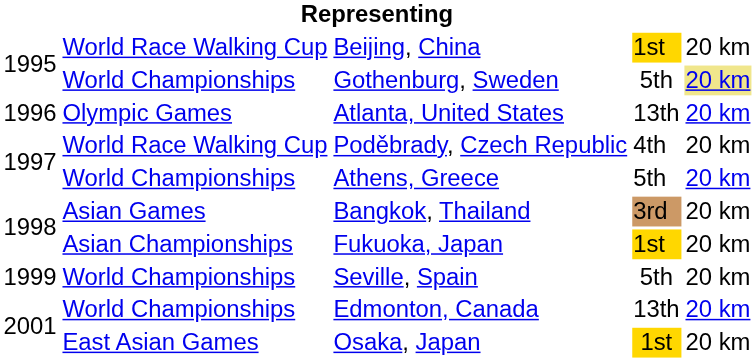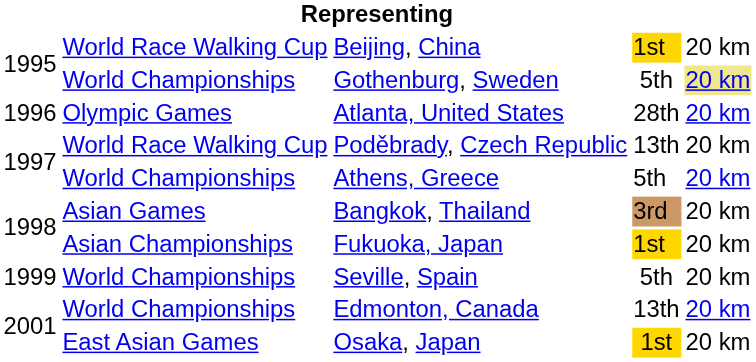 <table>
 <tr>
 <th colspan="5">Representing </th>
 </tr>
 <tr>
 <td rowspan=2>1995</td>
 <td><a href='#'>World Race Walking Cup</a></td>
 <td><a href='#'>Beijing</a>, <a href='#'>China</a></td>
 <td bgcolor="gold">1st</td>
 <td>20 km</td>
 </tr>
 <tr>
 <td><a href='#'>World Championships</a></td>
 <td><a href='#'>Gothenburg</a>, <a href='#'>Sweden</a></td>
 <td align="center">5th</td>
 <td style="background: khaki;"><a href='#'>20 km</a></td>
 </tr>
 <tr>
 <td>1996</td>
 <td><a href='#'>Olympic Games</a></td>
 <td><a href='#'>Atlanta, United States</a></td>
-<td>13th</td>
+<td>28th</td>
 <td><a href='#'>20 km</a></td>
 </tr>
 <tr>
 <td rowspan=2>1997</td>
 <td><a href='#'>World Race Walking Cup</a></td>
 <td><a href='#'>Poděbrady</a>, <a href='#'>Czech Republic</a></td>
-<td>4th</td>
+<td>13th</td>
 <td>20 km</td>
 </tr>
 <tr>
 <td><a href='#'>World Championships</a></td>
 <td><a href='#'>Athens, Greece</a></td>
 <td>5th</td>
 <td><a href='#'>20 km</a></td>
 </tr>
 <tr>
 <td rowspan=2>1998</td>
 <td><a href='#'>Asian Games</a></td>
 <td><a href='#'>Bangkok</a>, <a href='#'>Thailand</a></td>
 <td bgcolor="cc9966">3rd</td>
 <td>20 km</td>
 </tr>
 <tr>
 <td><a href='#'>Asian Championships</a></td>
 <td><a href='#'>Fukuoka, Japan</a></td>
 <td bgcolor="gold">1st</td>
 <td>20 km</td>
 </tr>
 <tr>
 <td>1999</td>
 <td><a href='#'>World Championships</a></td>
 <td><a href='#'>Seville</a>, <a href='#'>Spain</a></td>
 <td align="center">5th</td>
 <td>20 km</td>
 </tr>
 <tr>
 <td rowspan=2>2001</td>
 <td><a href='#'>World Championships</a></td>
 <td><a href='#'>Edmonton, Canada</a></td>
 <td>13th</td>
 <td><a href='#'>20 km</a></td>
 </tr>
 <tr>
 <td><a href='#'>East Asian Games</a></td>
 <td><a href='#'>Osaka</a>, <a href='#'>Japan</a></td>
 <td bgcolor="gold" align="center">1st</td>
 <td>20 km</td>
 </tr>
 </table>
